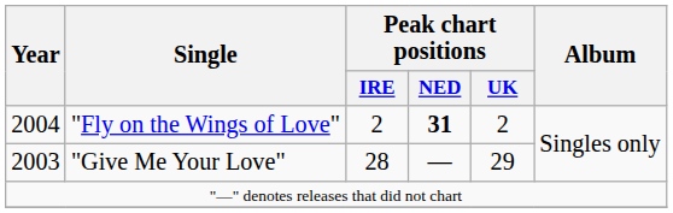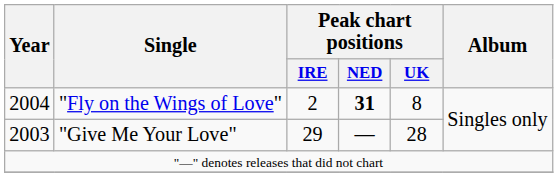 <table class="wikitable" style="text-align:center;">
 <tr>
 <th rowspan="2">Year</th>
 <th rowspan="2">Single</th>
 <th colspan="3">Peak chart positions</th>
 <th rowspan="2">Album</th>
 </tr>
 <tr style="font-size:smaller;">
 <th width="35"><a href='#'>IRE</a><br></th>
 <th width="35"><a href='#'>NED</a><br></th>
 <th width="35"><a href='#'>UK</a><br></th>
 </tr>
 <tr>
 <td>2004</td>
 <td align="left">"<a href='#'>Fly on the Wings of Love</a>"</td>
 <td>2</td>
 <td><strong>31</strong></td>
-<td>2</td>
+<td>8</td>
 <td align="left" rowspan="2">Singles only</td>
 </tr>
 <tr>
 <td>2003</td>
 <td align="left">"Give Me Your Love"</td>
+<td>29</td>
+<td>—</td>
 <td>28</td>
-<td>—</td>
-<td>29</td>
 </tr>
 <tr>
 <td colspan="15" style="font-size:8pt">"—" denotes releases that did not chart</td>
 </tr>
 <tr>
 </tr>
 </table>
